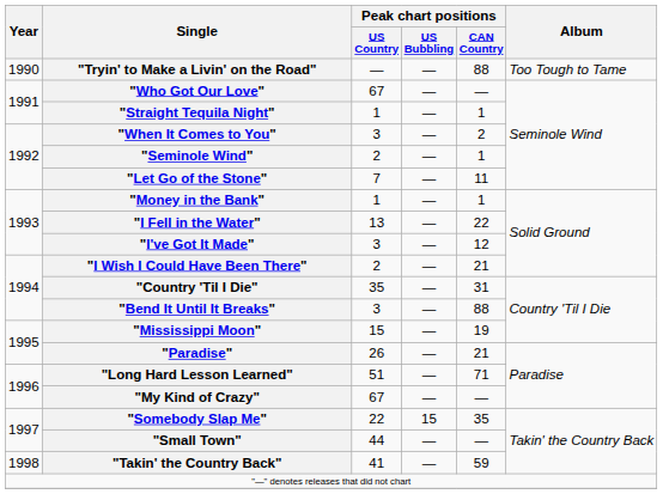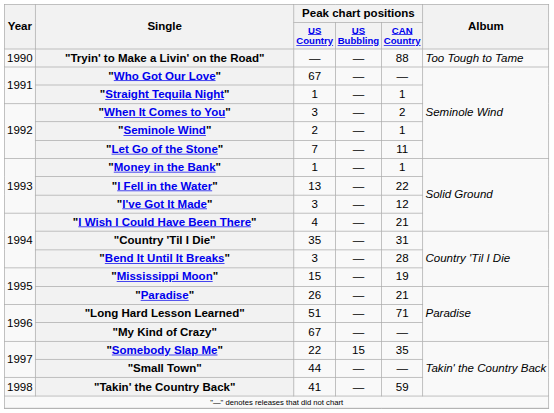 <table class="wikitable plainrowheaders" style="text-align:center;">
 <tr>
 <th rowspan="2">Year</th>
 <th rowspan="2" style="width:22em;">Single</th>
 <th colspan="3">Peak chart positions</th>
 <th rowspan="2">Album</th>
 </tr>
 <tr style="font-size:smaller;">
 <th width="45"><a href='#'>US Country</a><br></th>
 <th width="45"><a href='#'>US Bubbling</a><br></th>
 <th width="45"><a href='#'>CAN Country</a><br></th>
 </tr>
 <tr>
 <td>1990</td>
 <th scope="row">"Tryin' to Make a Livin' on the Road"</th>
 <td>—</td>
 <td>—</td>
 <td>88</td>
 <td align="left"><em>Too Tough to Tame</em></td>
 </tr>
 <tr>
 <td rowspan="2">1991</td>
 <th scope="row">"<a href='#'>Who Got Our Love</a>"</th>
 <td>67</td>
 <td>—</td>
 <td>—</td>
 <td align="left" rowspan="5"><em>Seminole Wind</em></td>
 </tr>
 <tr>
 <th scope="row">"<a href='#'>Straight Tequila Night</a>"</th>
 <td>1</td>
 <td>—</td>
 <td>1</td>
 </tr>
 <tr>
 <td rowspan="3">1992</td>
 <th scope="row">"<a href='#'>When It Comes to You</a>"</th>
 <td>3</td>
 <td>—</td>
 <td>2</td>
 </tr>
 <tr>
 <th scope="row">"<a href='#'>Seminole Wind</a>"</th>
 <td>2</td>
 <td>—</td>
 <td>1</td>
 </tr>
 <tr>
 <th scope="row">"<a href='#'>Let Go of the Stone</a>"</th>
 <td>7</td>
 <td>—</td>
 <td>11</td>
 </tr>
 <tr>
 <td rowspan="3">1993</td>
 <th scope="row">"<a href='#'>Money in the Bank</a>"</th>
 <td>1</td>
 <td>—</td>
 <td>1</td>
 <td align="left" rowspan="4"><em>Solid Ground</em></td>
 </tr>
 <tr>
 <th scope="row">"<a href='#'>I Fell in the Water</a>"</th>
 <td>13</td>
 <td>—</td>
 <td>22</td>
 </tr>
 <tr>
 <th scope="row">"<a href='#'>I've Got It Made</a>"</th>
 <td>3</td>
 <td>—</td>
 <td>12</td>
 </tr>
 <tr>
 <td rowspan="3">1994</td>
 <th scope="row">"<a href='#'>I Wish I Could Have Been There</a>"</th>
-<td>2</td>
+<td>4</td>
 <td>—</td>
 <td>21</td>
 </tr>
 <tr>
 <th scope="row">"Country 'Til I Die"</th>
 <td>35</td>
 <td>—</td>
 <td>31</td>
 <td align="left" rowspan="3"><em>Country 'Til I Die</em></td>
 </tr>
 <tr>
 <th scope="row">"<a href='#'>Bend It Until It Breaks</a>"</th>
 <td>3</td>
 <td>—</td>
-<td>88</td>
+<td>28</td>
 </tr>
 <tr>
 <td rowspan="2">1995</td>
 <th scope="row">"<a href='#'>Mississippi Moon</a>"</th>
 <td>15</td>
 <td>—</td>
 <td>19</td>
 </tr>
 <tr>
 <th scope="row">"<a href='#'>Paradise</a>"</th>
 <td>26</td>
 <td>—</td>
 <td>21</td>
 <td align="left" rowspan="3"><em>Paradise</em></td>
 </tr>
 <tr>
 <td rowspan="2">1996</td>
 <th scope="row">"Long Hard Lesson Learned"</th>
 <td>51</td>
 <td>—</td>
 <td>71</td>
 </tr>
 <tr>
 <th scope="row">"My Kind of Crazy"</th>
 <td>67</td>
 <td>—</td>
 <td>—</td>
 </tr>
 <tr>
 <td rowspan="2">1997</td>
 <th scope="row">"<a href='#'>Somebody Slap Me</a>"</th>
 <td>22</td>
 <td>15</td>
 <td>35</td>
 <td align="left" rowspan="3"><em>Takin' the Country Back</em></td>
 </tr>
 <tr>
 <th scope="row">"Small Town"</th>
 <td>44</td>
 <td>—</td>
 <td>—</td>
 </tr>
 <tr>
 <td>1998</td>
 <th scope="row">"Takin' the Country Back"</th>
 <td>41</td>
 <td>—</td>
 <td>59</td>
 </tr>
 <tr>
 <td colspan="10" style="font-size:8pt">"—" denotes releases that did not chart</td>
 </tr>
 <tr>
 </tr>
 </table>
